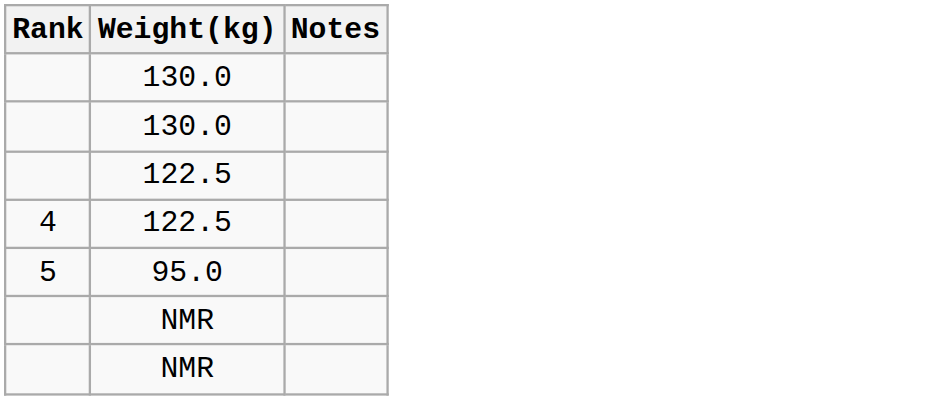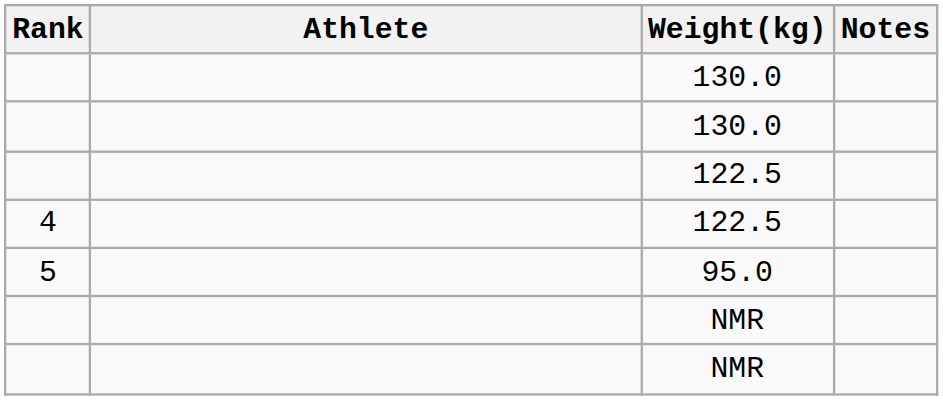 <table class="wikitable" style="text-align:center">
 <tr>
 <th>Rank</th>
+<th Style="width:18em">Athlete</th>
 <th>Weight(kg)</th>
 <th>Notes</th>
 </tr>
 <tr>
 <td></td>
+<td style="text-align:left"></td>
 <td>130.0</td>
 <td></td>
 </tr>
 <tr>
 <td></td>
+<td style="text-align:left"></td>
 <td>130.0</td>
 <td></td>
 </tr>
 <tr>
 <td></td>
+<td style="text-align:left"></td>
 <td>122.5</td>
 <td></td>
 </tr>
 <tr>
 <td>4</td>
+<td style="text-align:left"></td>
 <td>122.5</td>
 <td></td>
 </tr>
 <tr>
 <td>5</td>
+<td style="text-align:left"></td>
 <td>95.0</td>
 <td></td>
 </tr>
 <tr>
 <td></td>
+<td style="text-align:left"></td>
 <td>NMR</td>
 <td></td>
 </tr>
 <tr>
 <td></td>
+<td style="text-align:left"></td>
 <td>NMR</td>
 <td></td>
 </tr>
 </table>
